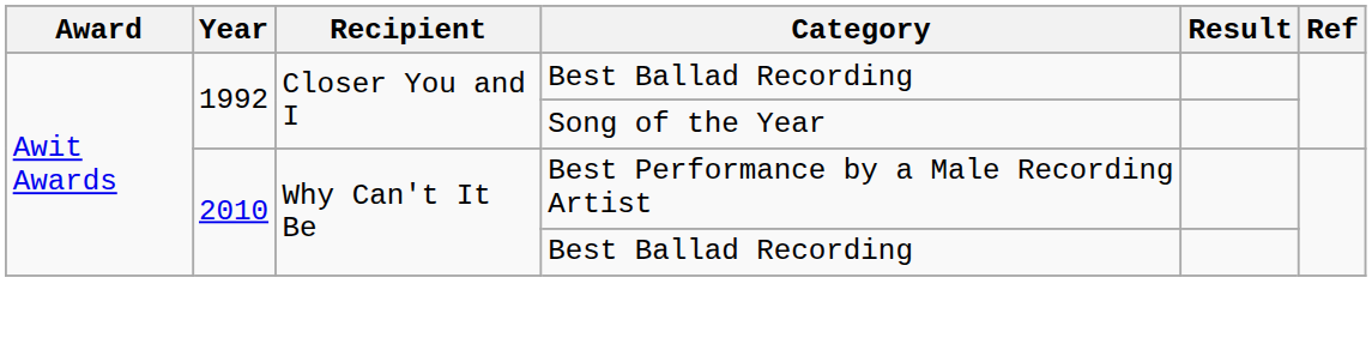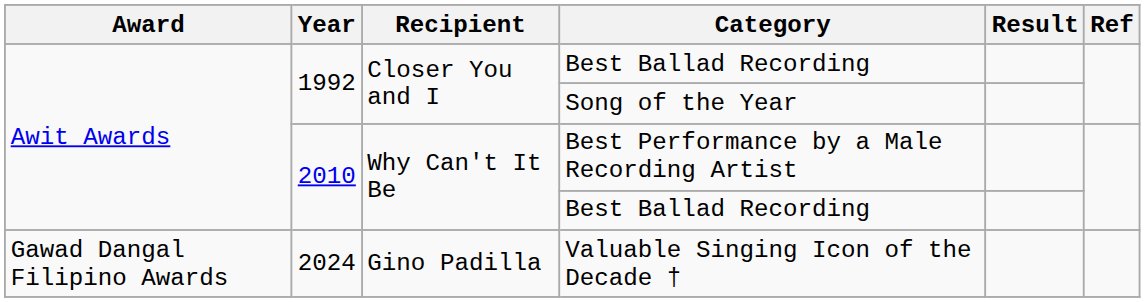 <table class="wikitable">
 <tr>
 <th>Award</th>
 <th>Year</th>
 <th>Recipient</th>
 <th>Category</th>
 <th>Result</th>
 <th>Ref</th>
 </tr>
 <tr>
 <td rowspan="4"><a href='#'>Awit Awards</a></td>
 <td rowspan="2">1992</td>
 <td rowspan="2">Closer You and I</td>
 <td>Best Ballad Recording</td>
 <td></td>
 <td rowspan="2"></td>
 </tr>
 <tr>
 <td>Song of the Year</td>
 <td></td>
 </tr>
 <tr>
 <td rowspan="2"><a href='#'>2010</a></td>
 <td rowspan="2">Why Can't It Be</td>
 <td>Best Performance by a Male Recording Artist</td>
 <td></td>
 <td rowspan="2"></td>
 </tr>
 <tr>
 <td>Best Ballad Recording</td>
 <td></td>
 </tr>
+<tr>
+<td>Gawad Dangal Filipino Awards</td>
+<td>2024</td>
+<td>Gino Padilla</td>
+<td>Valuable Singing Icon of the Decade †</td>
+<td></td>
+<td></td>
+</tr>
 </table>
